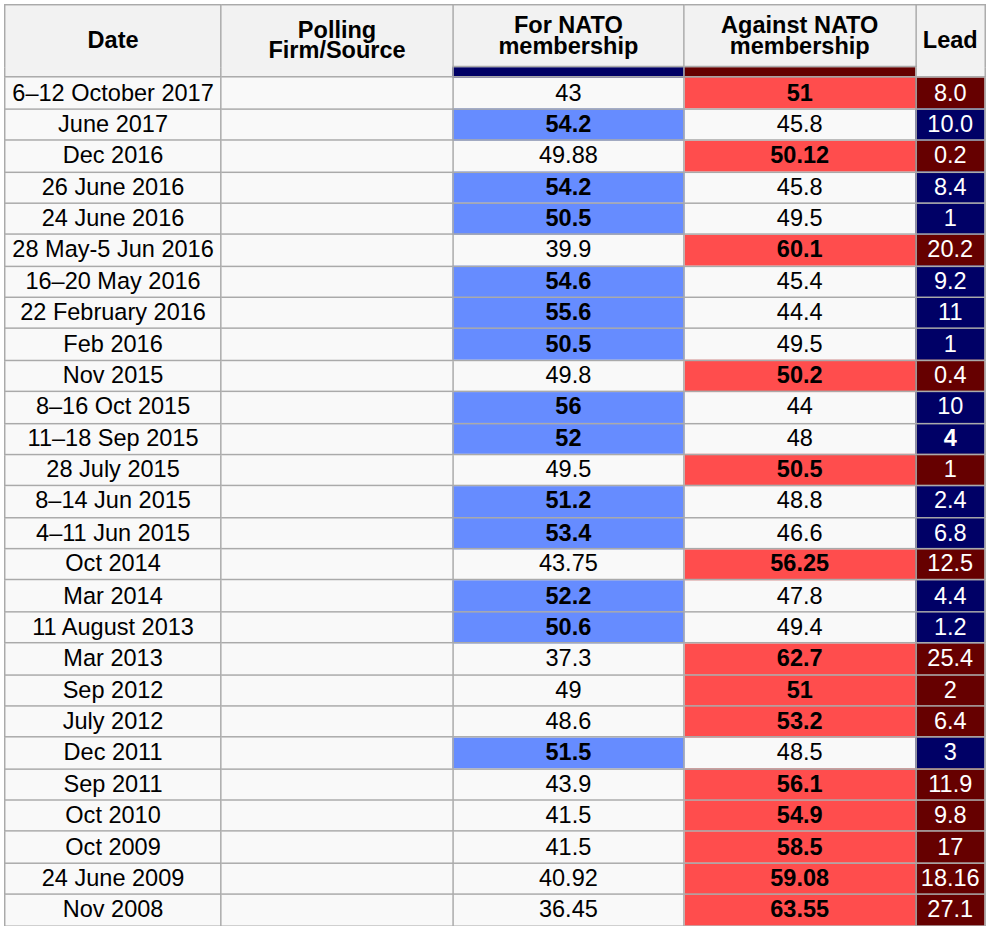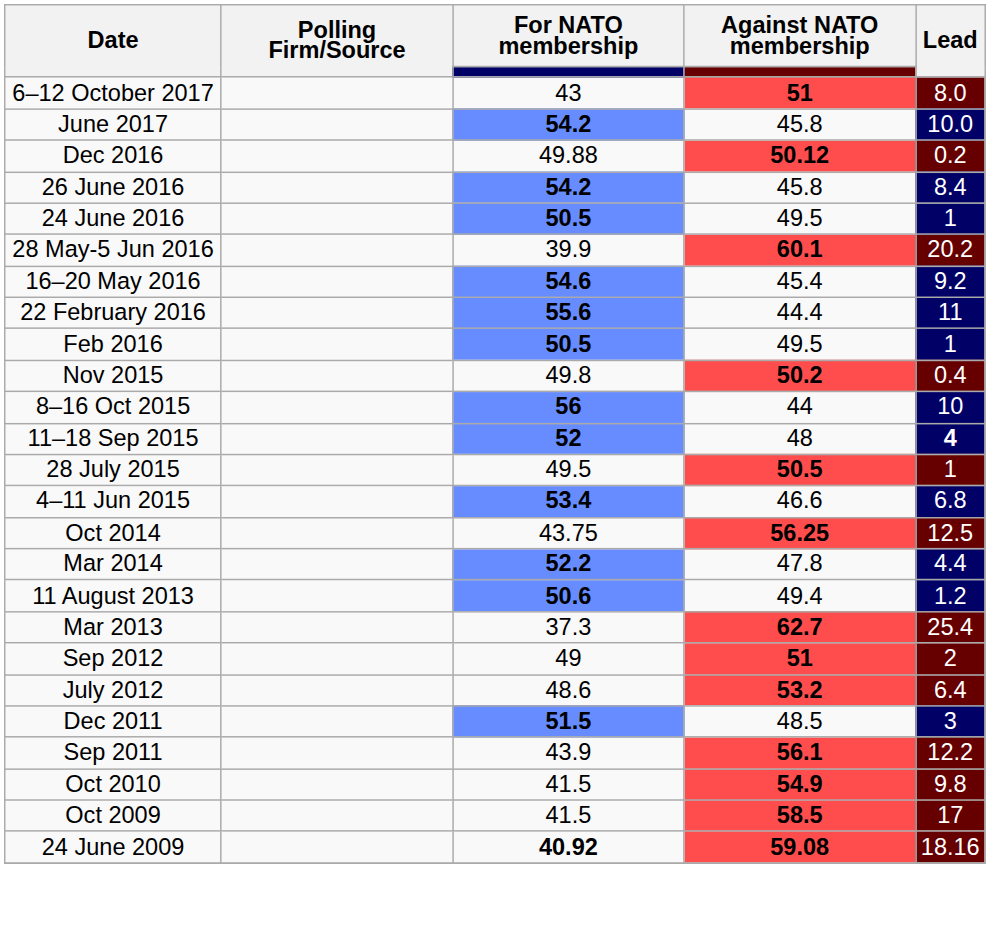 <table class="wikitable collapsible" style="text-align:center; font-size:100%; line-height:14px;">
 <tr style="height:42px;">
 <th style="width:140px;" rowspan="2">Date</th>
 <th style="width:150px;" rowspan="2">Polling Firm/Source</th>
 <th style="width:150px;">For NATO membership</th>
 <th style="width:150px;">Against NATO membership</th>
 <th style="width:25px;" rowspan="2">Lead</th>
 </tr>
 <tr>
 <th style="color:inherit;background:#000066;"></th>
 <th style="color:inherit;background:#660000;"></th>
 </tr>
 <tr>
 <td>6–12 October 2017</td>
 <td></td>
 <td>43</td>
 <td style="background:#ff4d4d"><strong>51</strong></td>
 <td style="background:#660000; color:white;">8.0</td>
 </tr>
 <tr>
 <td>June 2017</td>
 <td></td>
 <td style="background:#668cff"><strong>54.2</strong></td>
 <td>45.8</td>
 <td style="background:#000066; color:white;">10.0</td>
 </tr>
 <tr>
 <td>Dec 2016</td>
 <td> </td>
 <td>49.88</td>
 <td style="background:#ff4d4d"><strong>50.12</strong></td>
 <td style="background:#660000; color:white;">0.2</td>
 </tr>
 <tr>
 <td>26 June 2016</td>
 <td></td>
 <td style="background:#668cff"><strong>54.2</strong></td>
 <td>45.8</td>
 <td style="background:#000066; color:white;">8.4</td>
 </tr>
 <tr>
 <td>24 June 2016</td>
 <td></td>
 <td style="background:#668cff"><strong>50.5</strong></td>
 <td>49.5</td>
 <td style="background:#000066; color:white;">1</td>
 </tr>
 <tr>
 <td>28 May-5 Jun 2016</td>
 <td> </td>
 <td>39.9</td>
 <td style="background:#ff4d4d"><strong>60.1</strong></td>
 <td style="background:#660000; color:white;">20.2</td>
 </tr>
 <tr>
 <td>16–20 May 2016</td>
 <td></td>
 <td style="background:#668cff"><strong>54.6</strong></td>
 <td>45.4</td>
 <td style="background:#000066; color:white;">9.2</td>
 </tr>
 <tr>
 <td>22 February 2016</td>
 <td></td>
 <td style="background:#668cff"><strong>55.6</strong></td>
 <td>44.4</td>
 <td style="background:#000066; color:white;">11</td>
 </tr>
 <tr>
 <td>Feb 2016</td>
 <td></td>
 <td style="background:#668cff"><strong>50.5</strong></td>
 <td>49.5</td>
 <td style="background:#000066; color:white;">1</td>
 </tr>
 <tr>
 <td>Nov 2015</td>
 <td> </td>
 <td>49.8</td>
 <td style="background:#ff4d4d"><strong>50.2</strong></td>
 <td style="background:#660000; color:white;">0.4</td>
 </tr>
 <tr>
 <td>8–16 Oct 2015</td>
 <td></td>
 <td style="background:#668cff"><strong>56</strong></td>
 <td>44</td>
 <td style="background:#000066; color:white;">10</td>
 </tr>
 <tr>
 <td>11–18 Sep 2015</td>
 <td></td>
 <td style="background:#668cff"><strong>52</strong></td>
 <td>48</td>
 <td style="background:#000066; color:white;"><strong>4</strong></td>
 </tr>
 <tr>
 <td>28 July 2015</td>
 <td></td>
 <td>49.5</td>
 <td style="background:#ff4d4d"><strong>50.5</strong></td>
 <td style="background:#660000; color:white;">1</td>
 </tr>
 <tr>
-<td>8–14 Jun 2015</td>
-<td> </td>
-<td style="background:#668cff"><strong>51.2</strong></td>
-<td>48.8</td>
-<td style="background:#000066; color:white;">2.4</td>
-</tr>
-<tr>
 <td>4–11 Jun 2015</td>
 <td> </td>
 <td style="background:#668cff"><strong>53.4</strong></td>
 <td>46.6</td>
 <td style="background:#000066; color:white;">6.8</td>
 </tr>
 <tr>
 <td>Oct 2014</td>
 <td></td>
 <td>43.75</td>
 <td style="background:#ff4d4d"><strong>56.25</strong></td>
 <td style="background:#660000; color:white;">12.5</td>
 </tr>
 <tr>
 <td>Mar 2014</td>
 <td></td>
 <td style="background:#668cff"><strong>52.2</strong></td>
 <td>47.8</td>
 <td style="background:#000066; color:white;">4.4</td>
 </tr>
 <tr>
 <td>11 August 2013</td>
 <td> </td>
 <td style="background:#668cff"><strong>50.6</strong></td>
 <td>49.4</td>
 <td style="background:#000066; color:white;">1.2</td>
 </tr>
 <tr>
 <td>Mar 2013</td>
 <td> </td>
 <td>37.3</td>
 <td style="background:#ff4d4d"><strong>62.7</strong></td>
 <td style="background:#660000; color:white;">25.4</td>
 </tr>
 <tr>
 <td>Sep 2012</td>
 <td> </td>
 <td>49</td>
 <td style="background:#ff4d4d"><strong>51</strong></td>
 <td style="background:#660000; color:white;">2</td>
 </tr>
 <tr>
 <td>July 2012</td>
 <td> </td>
 <td>48.6</td>
 <td style="background:#ff4d4d"><strong>53.2</strong></td>
 <td style="background:#660000; color:white;">6.4</td>
 </tr>
 <tr>
 <td>Dec 2011</td>
 <td> </td>
 <td style="background:#668cff"><strong>51.5</strong></td>
 <td>48.5</td>
 <td style="background:#000066; color:white;">3</td>
 </tr>
 <tr>
 <td>Sep 2011</td>
 <td> </td>
 <td>43.9</td>
 <td style="background:#ff4d4d"><strong>56.1</strong></td>
-<td style="background:#660000; color:white;">11.9</td>
+<td style="background:#660000; color:white;">12.2</td>
 </tr>
 <tr>
 <td>Oct 2010</td>
 <td> </td>
 <td>41.5</td>
 <td style="background:#ff4d4d"><strong>54.9</strong></td>
 <td style="background:#660000; color:white;">9.8</td>
 </tr>
 <tr>
 <td>Oct 2009</td>
 <td> </td>
 <td>41.5</td>
 <td style="background:#ff4d4d"><strong>58.5</strong></td>
 <td style="background:#660000; color:white;">17</td>
 </tr>
 <tr>
 <td>24 June 2009</td>
 <td></td>
-<td>40.92</td>
+<td><strong>40.92</strong></td>
 <td style="background:#ff4d4d"><strong>59.08</strong></td>
 <td style="background:#660000; color:white;">18.16</td>
 </tr>
 <tr>
-<td>Nov 2008</td>
-<td> </td>
-<td>36.45</td>
-<td style="background:#ff4d4d"><strong>63.55</strong></td>
-<td style="background:#660000; color:white;">27.1</td>
-</tr>
-<tr>
 </tr>
 </table>
